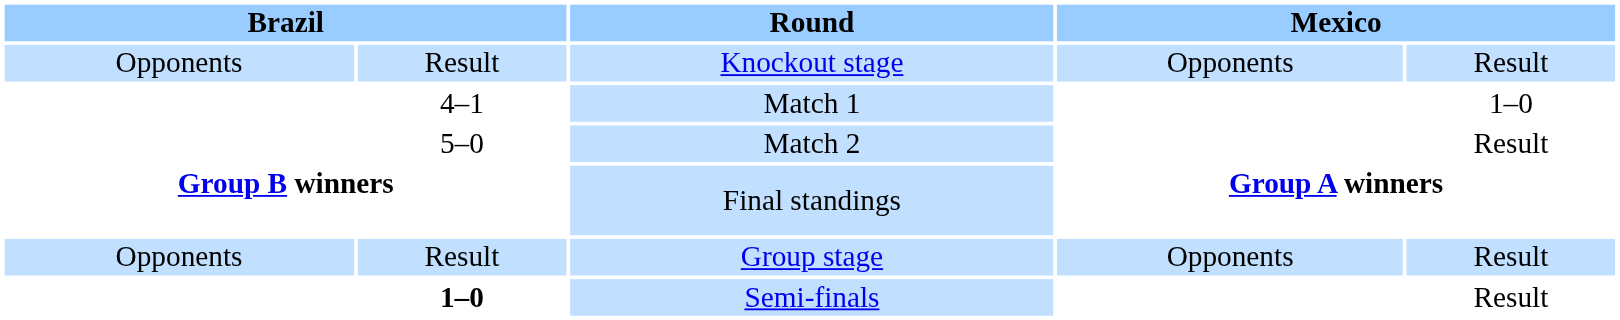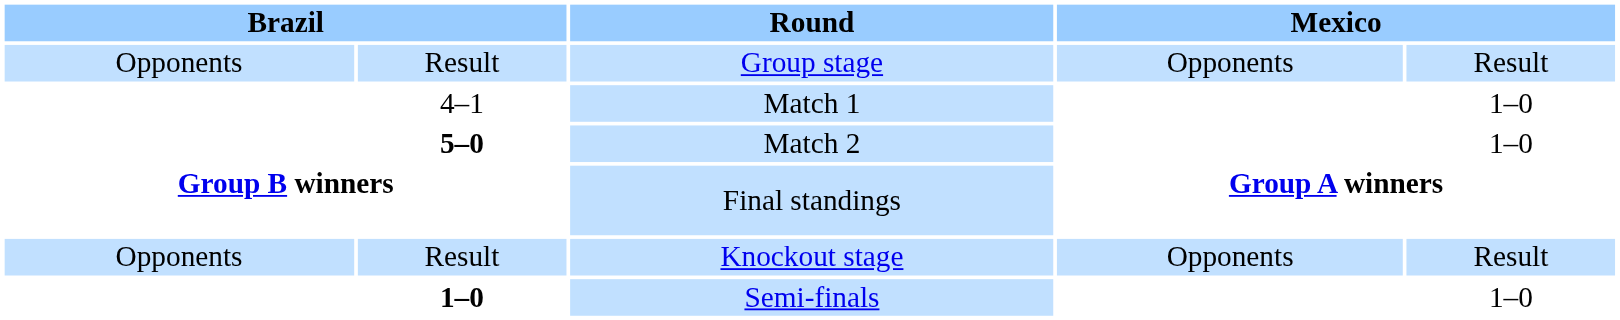 <table style="width:100%; text-align:center">
 <tr style="vertical-align:top; background:#99CCFF">
 <th colspan="2">Brazil</th>
 <th>Round</th>
 <th colspan="2">Mexico</th>
 </tr>
 <tr style="vertical-align:top; background:#C1E0FF">
 <td>Opponents</td>
 <td>Result</td>
-<td><a href='#'>Knockout stage</a></td>
+<td><a href='#'>Group stage</a></td>
 <td>Opponents</td>
 <td>Result</td>
 </tr>
 <tr>
 <td align="left"></td>
 <td>4–1</td>
 <td style="background:#C1E0FF">Match 1</td>
 <td align="left"></td>
 <td>1–0</td>
 </tr>
 <tr>
 <td align="left"></td>
-<td>5–0</td>
+<td><strong>5–0</strong></td>
 <td style="background:#C1E0FF">Match 2</td>
 <td align="left"></td>
-<td>Result</td>
+<td>1–0</td>
 </tr>
 <tr>
 <td colspan="2" style="text-align:center"><strong><a href='#'>Group B</a> winners</strong><br><div><br></div></td>
 <td style="background:#C1E0FF">Final standings</td>
 <td colspan="2" style="text-align:center"><strong><a href='#'>Group A</a> winners</strong><br><div><br></div></td>
 </tr>
 <tr style="vertical-align:top; background:#C1E0FF">
 <td>Opponents</td>
 <td>Result</td>
-<td><a href='#'>Group stage</a></td>
+<td><a href='#'>Knockout stage</a></td>
 <td>Opponents</td>
 <td>Result</td>
 </tr>
 <tr>
 <td align="left"></td>
 <td><strong>1–0</strong></td>
 <td style="background:#C1E0FF"><a href='#'>Semi-finals</a></td>
 <td align="left"></td>
-<td>Result</td>
+<td>1–0</td>
 </tr>
 </table>
